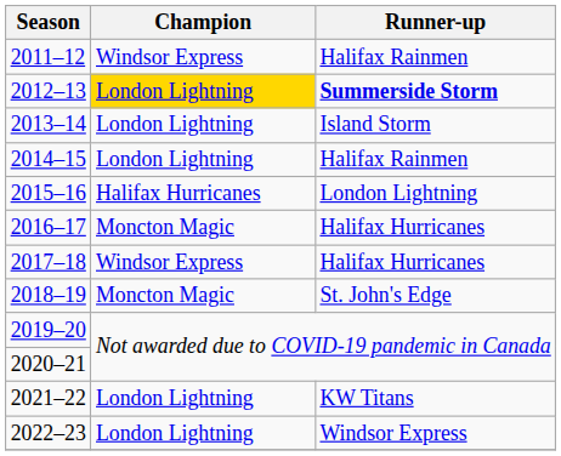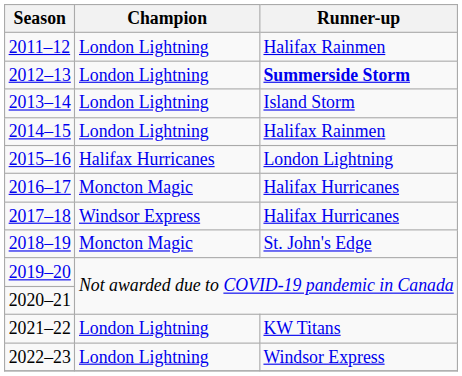 <table class="wikitable">
 <tr>
 <th>Season</th>
 <th>Champion</th>
 <th>Runner-up</th>
 </tr>
 <tr>
 <td><a href='#'>2011–12</a></td>
-<td><a href='#'>Windsor Express</a></td>
+<td><a href='#'>London Lightning</a></td>
 <td><a href='#'>Halifax Rainmen</a></td>
 </tr>
 <tr>
 <td><a href='#'>2012–13</a></td>
-<td style="background: gold;"><a href='#'>London Lightning</a></td>
+<td><a href='#'>London Lightning</a></td>
 <td><strong><a href='#'>Summerside Storm</a></strong></td>
 </tr>
 <tr>
 <td><a href='#'>2013–14</a></td>
 <td><a href='#'>London Lightning</a></td>
 <td><a href='#'>Island Storm</a></td>
 </tr>
 <tr>
 <td><a href='#'>2014–15</a></td>
 <td><a href='#'>London Lightning</a></td>
 <td><a href='#'>Halifax Rainmen</a></td>
 </tr>
 <tr>
 <td><a href='#'>2015–16</a></td>
 <td><a href='#'>Halifax Hurricanes</a></td>
 <td><a href='#'>London Lightning</a></td>
 </tr>
 <tr>
 <td><a href='#'>2016–17</a></td>
 <td><a href='#'>Moncton Magic</a></td>
 <td><a href='#'>Halifax Hurricanes</a></td>
 </tr>
 <tr>
 <td><a href='#'>2017–18</a></td>
 <td><a href='#'>Windsor Express</a></td>
 <td><a href='#'>Halifax Hurricanes</a></td>
 </tr>
 <tr>
 <td><a href='#'>2018–19</a></td>
 <td><a href='#'>Moncton Magic</a></td>
 <td><a href='#'>St. John's Edge</a></td>
 </tr>
 <tr>
 <td><a href='#'>2019–20</a></td>
 <td colspan="2" rowspan="2"><em>Not awarded due to <a href='#'>COVID-19 pandemic in Canada</a></em></td>
 </tr>
 <tr>
 <td>2020–21</td>
 </tr>
 <tr>
 <td>2021–22</td>
 <td><a href='#'>London Lightning</a></td>
 <td><a href='#'>KW Titans</a></td>
 </tr>
 <tr>
 <td>2022–23</td>
 <td><a href='#'>London Lightning</a></td>
 <td><a href='#'>Windsor Express</a></td>
 </tr>
 <tr>
 </tr>
 </table>
